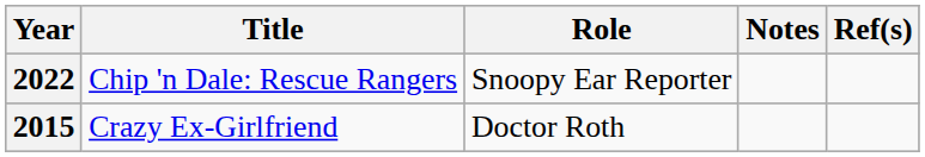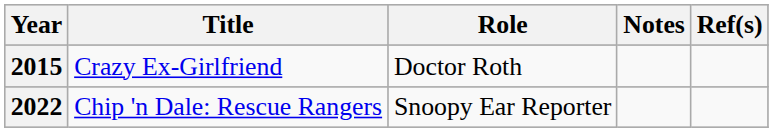 <table class="wikitable sortable">
 <tr>
 <th>Year</th>
 <th>Title</th>
 <th>Role</th>
 <th>Notes</th>
 <th><abbr>Ref(s)</abbr></th>
 </tr>
 <tr>
+<th>2015</th>
+<td><bdi><a href='#'>Crazy Ex-Girlfriend</a></bdi></td>
+<td>Doctor Roth</td>
+<td></td>
+<td></td>
+</tr>
+<tr>
 <th>2022</th>
 <td><bdi><a href='#'>Chip 'n Dale: Rescue Rangers</a></bdi></td>
 <td>Snoopy Ear Reporter</td>
 <td></td>
 <td></td>
 </tr>
-<tr>
-<th>2015</th>
-<td><bdi><a href='#'>Crazy Ex-Girlfriend</a></bdi></td>
-<td>Doctor Roth</td>
-<td></td>
-<td></td>
-</tr>
 </table>
